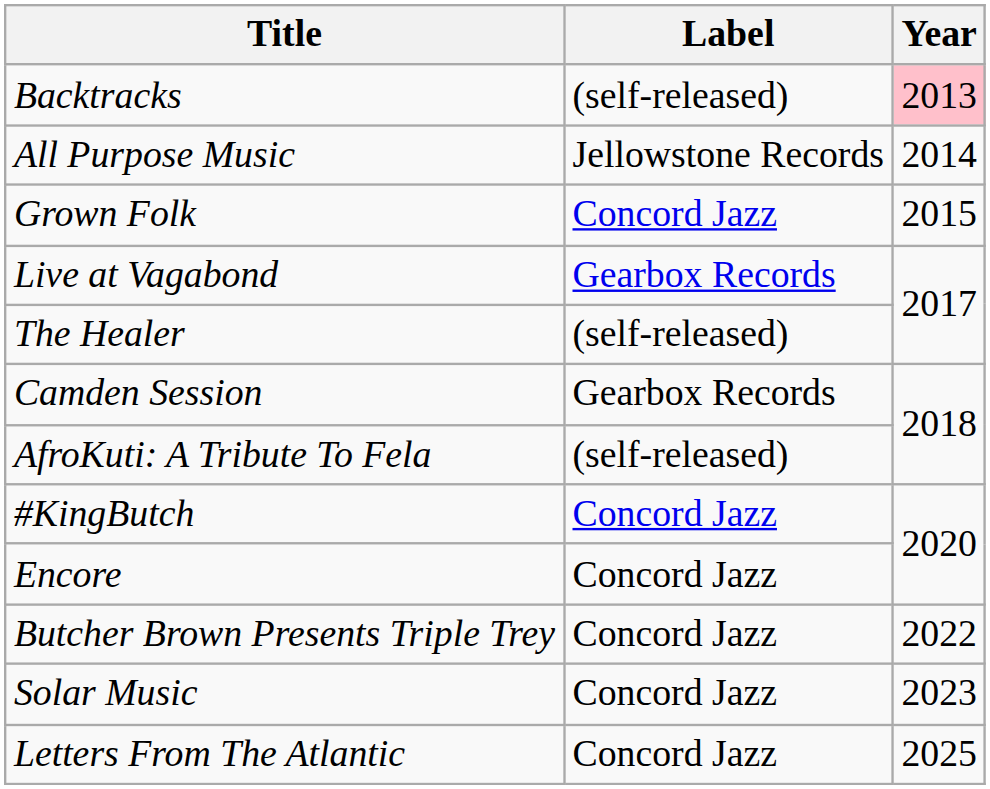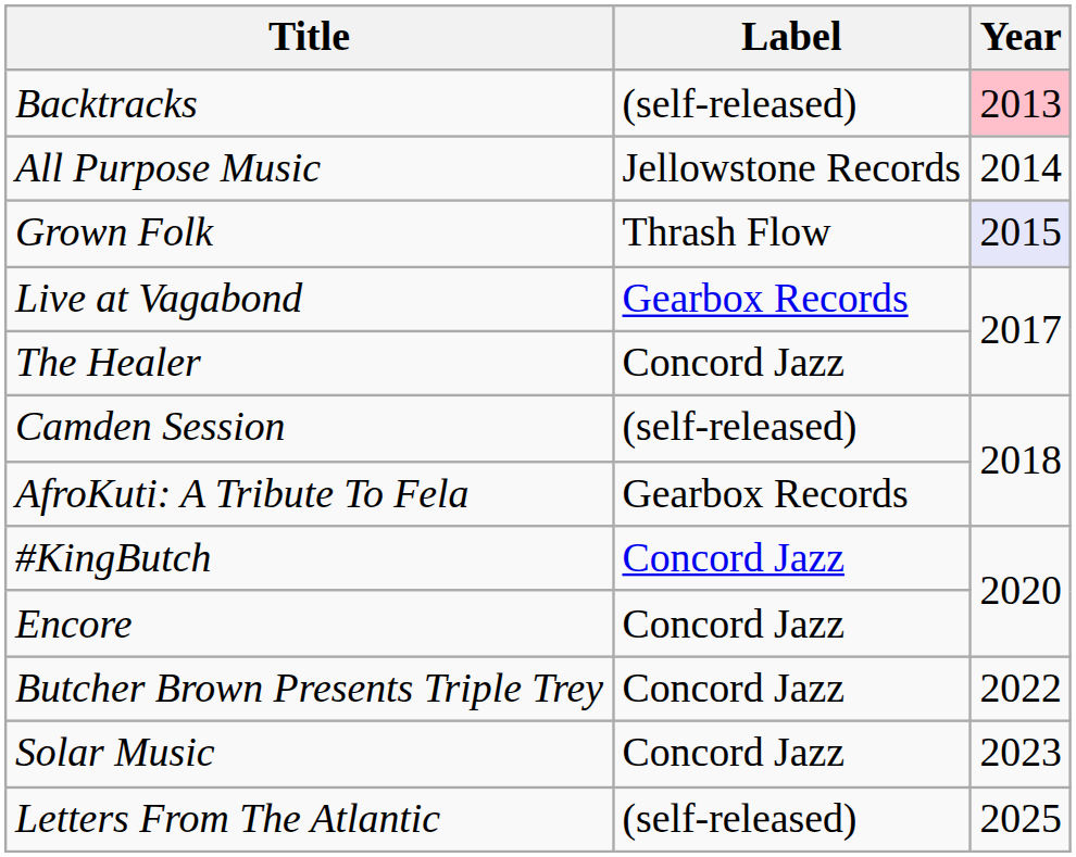 <table class="wikitable">
 <tr>
 <th>Title</th>
 <th>Label</th>
 <th>Year</th>
 </tr>
 <tr>
 <td><em>Backtracks</em></td>
 <td>(self-released)</td>
 <td style="background: pink;">2013</td>
 </tr>
 <tr>
 <td><em>All Purpose Music</em></td>
 <td>Jellowstone Records</td>
 <td>2014</td>
 </tr>
 <tr>
 <td><em>Grown Folk</em></td>
-<td><a href='#'>Concord Jazz</a></td>
-<td>2015</td>
+<td>Thrash Flow</td>
+<td style="background: lavender;">2015</td>
 </tr>
 <tr>
 <td><em>Live at Vagabond</em></td>
 <td><a href='#'>Gearbox Records</a></td>
 <td rowspan="2">2017</td>
 </tr>
 <tr>
 <td><em>The Healer</em></td>
-<td>(self-released)</td>
+<td>Concord Jazz</td>
 </tr>
 <tr>
 <td><em>Camden Session</em></td>
-<td>Gearbox Records</td>
+<td>(self-released)</td>
 <td rowspan="2">2018</td>
 </tr>
 <tr>
 <td><em>AfroKuti: A Tribute To Fela</em></td>
-<td>(self-released)</td>
+<td>Gearbox Records</td>
 </tr>
 <tr>
 <td><em>#KingButch</em></td>
 <td><a href='#'>Concord Jazz</a></td>
 <td rowspan="2">2020</td>
 </tr>
 <tr>
 <td><em>Encore</em></td>
 <td>Concord Jazz</td>
 </tr>
 <tr>
 <td><em>Butcher Brown Presents Triple Trey</em></td>
 <td>Concord Jazz</td>
 <td>2022</td>
 </tr>
 <tr>
 <td><em>Solar Music</em></td>
 <td>Concord Jazz</td>
 <td>2023</td>
 </tr>
 <tr>
 <td><em>Letters From The Atlantic</em></td>
-<td>Concord Jazz</td>
+<td>(self-released)</td>
 <td>2025</td>
 </tr>
 </table>
